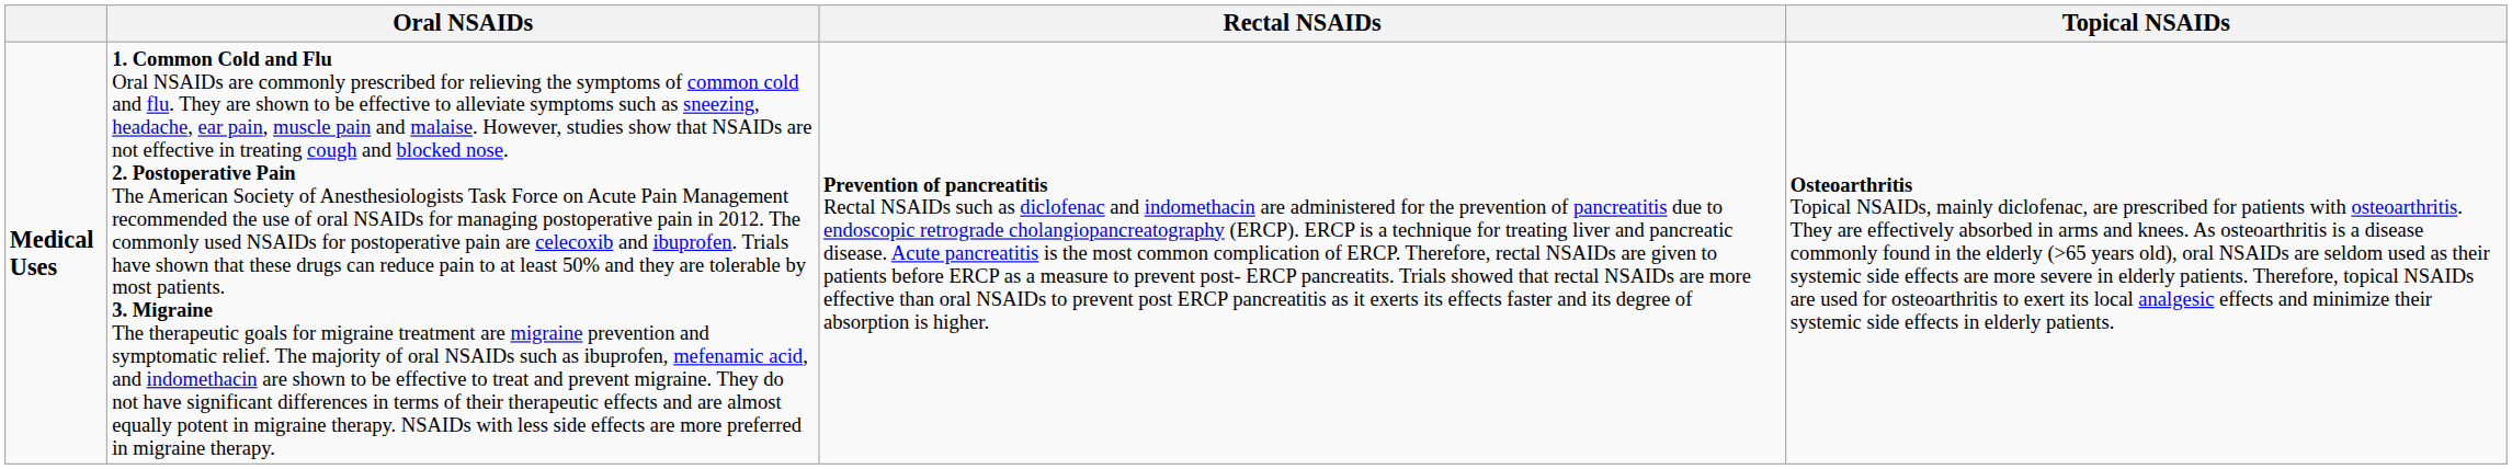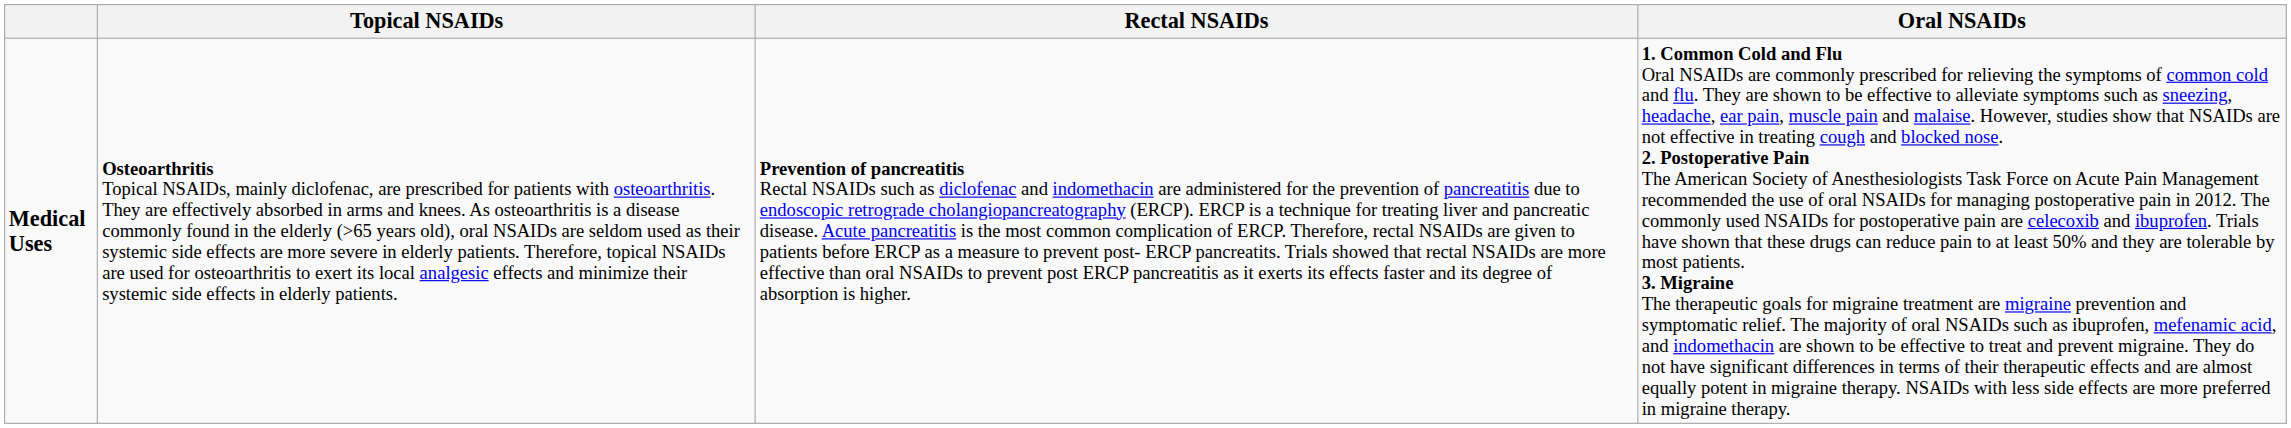 <table class="wikitable">
 <tr>
 <th></th>
+<th><big>Topical NSAIDs</big></th>
+<th><big>Rectal NSAIDs</big></th>
 <th><big>Oral NSAIDs</big></th>
-<th><big>Rectal NSAIDs</big></th>
-<th><big>Topical NSAIDs</big></th>
 </tr>
 <tr>
 <td><big><strong>Medical Uses</strong></big></td>
+<td><strong>Osteoarthritis</strong><br>Topical NSAIDs, mainly diclofenac, are prescribed for patients with <a href='#'>osteoarthritis</a>. They are effectively absorbed in arms and knees. As osteoarthritis is a disease commonly found in the elderly (>65 years old), oral NSAIDs are seldom used as their systemic side effects are more severe in elderly patients. Therefore, topical NSAIDs are used for osteoarthritis to exert its local <a href='#'>analgesic</a> effects and minimize their systemic side effects in elderly patients.<br></td>
+<td><strong>Prevention of pancreatitis</strong><br>Rectal NSAIDs such as <a href='#'>diclofenac</a> and <a href='#'>indomethacin</a> are administered for the prevention of <a href='#'>pancreatitis</a> due to <a href='#'>endoscopic retrograde cholangiopancreatography</a> (ERCP). ERCP is a technique for treating liver and pancreatic disease. <a href='#'>Acute pancreatitis</a> is the most common complication of ERCP. Therefore, rectal NSAIDs are given to patients before ERCP as a measure to prevent post- ERCP pancreatits. Trials showed that rectal NSAIDs are more effective than oral NSAIDs to prevent post ERCP pancreatitis as it exerts its effects faster and its degree of absorption is higher.<br></td>
 <td><strong>1. Common Cold and Flu</strong><br>Oral NSAIDs are commonly prescribed for relieving the symptoms of <a href='#'>common cold</a> and <a href='#'>flu</a>. They are shown to be effective to alleviate symptoms such as <a href='#'>sneezing</a>, <a href='#'>headache</a>, <a href='#'>ear pain</a>, <a href='#'>muscle pain</a> and <a href='#'>malaise</a>. However, studies show that NSAIDs are not effective in treating <a href='#'>cough</a> and <a href='#'>blocked nose</a>.<br><strong>2.</strong> <strong>Postoperative Pain</strong><br>The American Society of Anesthesiologists Task Force on Acute Pain Management recommended the use of oral NSAIDs for managing postoperative pain in 2012. The commonly used NSAIDs for postoperative pain are <a href='#'>celecoxib</a> and <a href='#'>ibuprofen</a>. Trials have shown that these drugs can reduce pain to at least 50% and they are tolerable by most patients.<br><strong>3. Migraine</strong><br>The therapeutic goals for migraine treatment are <a href='#'>migraine</a> prevention and symptomatic relief. The majority of oral NSAIDs such as ibuprofen, <a href='#'>mefenamic acid</a>, and <a href='#'>indomethacin</a> are shown to be effective to treat and prevent migraine. They do not have significant differences in terms of their therapeutic effects and are almost equally potent in migraine therapy. NSAIDs with less side effects are more preferred in migraine therapy.</td>
-<td><strong>Prevention of pancreatitis</strong><br>Rectal NSAIDs such as <a href='#'>diclofenac</a> and <a href='#'>indomethacin</a> are administered for the prevention of <a href='#'>pancreatitis</a> due to <a href='#'>endoscopic retrograde cholangiopancreatography</a> (ERCP). ERCP is a technique for treating liver and pancreatic disease. <a href='#'>Acute pancreatitis</a> is the most common complication of ERCP. Therefore, rectal NSAIDs are given to patients before ERCP as a measure to prevent post- ERCP pancreatits. Trials showed that rectal NSAIDs are more effective than oral NSAIDs to prevent post ERCP pancreatitis as it exerts its effects faster and its degree of absorption is higher.<br></td>
-<td><strong>Osteoarthritis</strong><br>Topical NSAIDs, mainly diclofenac, are prescribed for patients with <a href='#'>osteoarthritis</a>. They are effectively absorbed in arms and knees. As osteoarthritis is a disease commonly found in the elderly (>65 years old), oral NSAIDs are seldom used as their systemic side effects are more severe in elderly patients. Therefore, topical NSAIDs are used for osteoarthritis to exert its local <a href='#'>analgesic</a> effects and minimize their systemic side effects in elderly patients.<br></td>
 </tr>
 </table>
